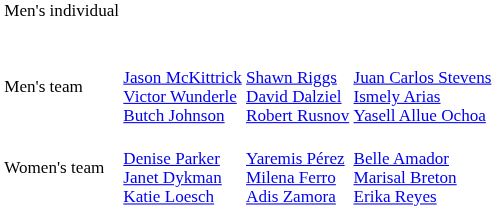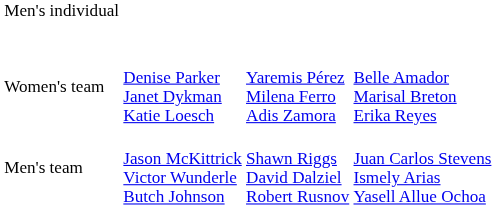 <table>
 <tr>
 <td>Men's individual<br></td>
 <td></td>
 <td></td>
 <td></td>
 </tr>
 <tr>
 <td><br></td>
 <td></td>
 <td></td>
 <td></td>
 </tr>
 <tr>
+<td>Women's team<br></td>
+<td><br><a href='#'>Denise Parker</a><br><a href='#'>Janet Dykman</a><br><a href='#'>Katie Loesch</a></td>
+<td><br><a href='#'>Yaremis Pérez</a><br><a href='#'>Milena Ferro</a><br><a href='#'>Adis Zamora</a></td>
+<td><br><a href='#'>Belle Amador</a><br><a href='#'>Marisal Breton</a><br><a href='#'>Erika Reyes</a></td>
+</tr>
+<tr>
 <td>Men's team<br></td>
 <td><br><a href='#'>Jason McKittrick</a><br><a href='#'>Victor Wunderle</a><br><a href='#'>Butch Johnson</a></td>
 <td><br><a href='#'>Shawn Riggs</a><br><a href='#'>David Dalziel</a><br><a href='#'>Robert Rusnov</a></td>
 <td><br><a href='#'>Juan Carlos Stevens</a><br><a href='#'>Ismely Arias</a><br><a href='#'>Yasell Allue Ochoa</a></td>
 </tr>
-<tr>
-<td>Women's team<br></td>
-<td><br><a href='#'>Denise Parker</a><br><a href='#'>Janet Dykman</a><br><a href='#'>Katie Loesch</a></td>
-<td><br><a href='#'>Yaremis Pérez</a><br><a href='#'>Milena Ferro</a><br><a href='#'>Adis Zamora</a></td>
-<td><br><a href='#'>Belle Amador</a><br><a href='#'>Marisal Breton</a><br><a href='#'>Erika Reyes</a></td>
-</tr>
 </table>
